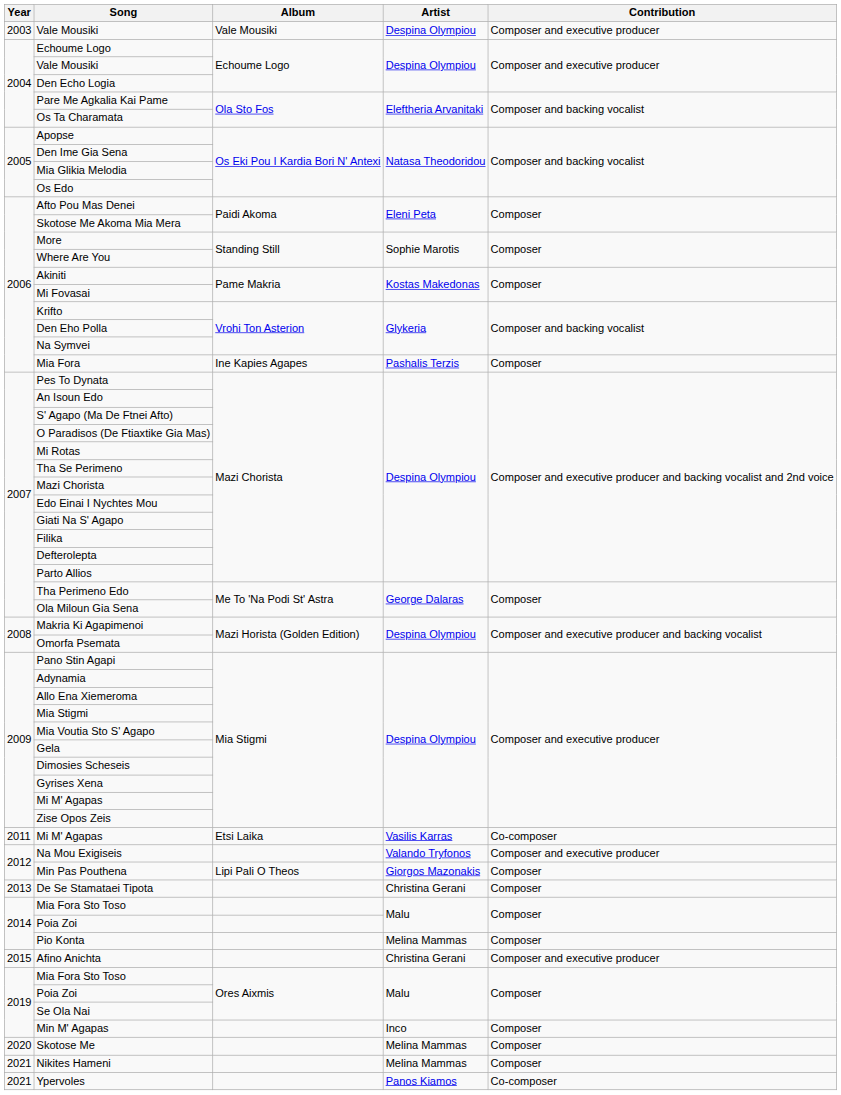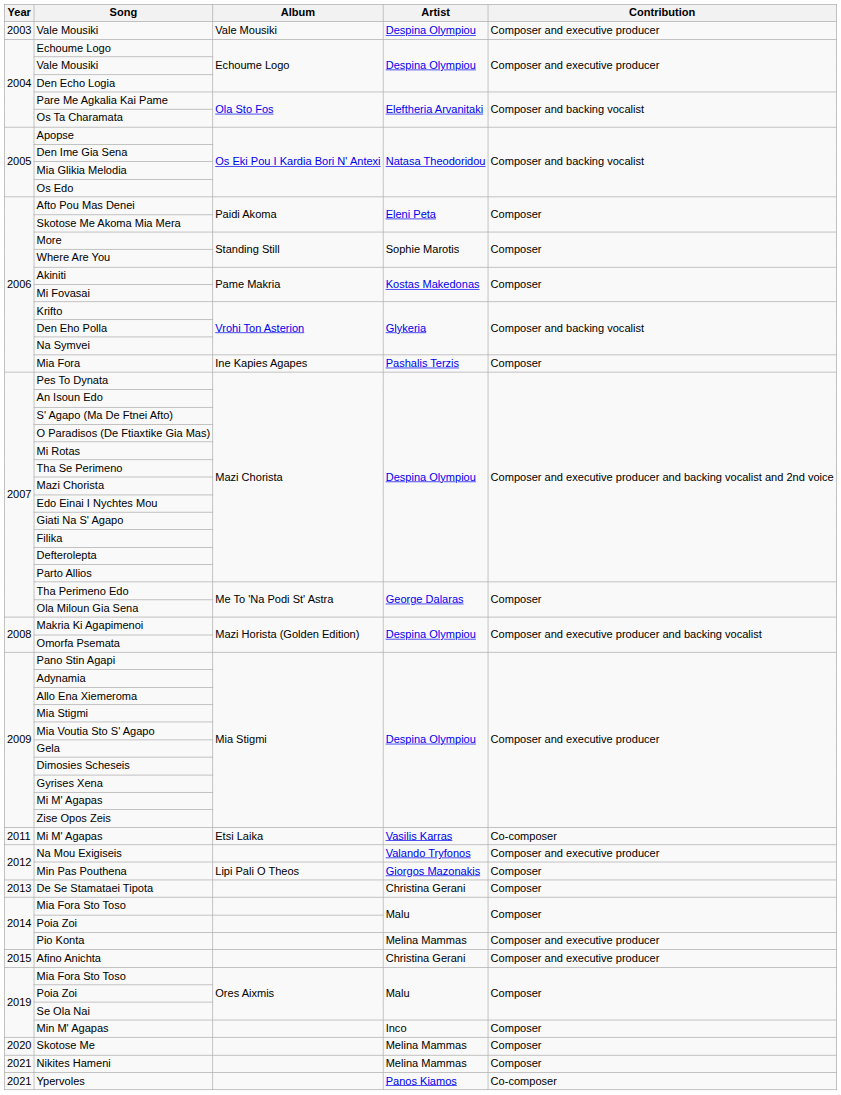 <table class="wikitable plainrowheaders">
 <tr>
 <th scope="col">Year</th>
 <th scope="col">Song</th>
 <th scope="col">Album</th>
 <th scope="col">Artist</th>
 <th scope="col">Contribution</th>
 </tr>
 <tr>
 <td>2003</td>
 <td>Vale Mousiki</td>
 <td>Vale Mousiki</td>
 <td><a href='#'>Despina Olympiou</a></td>
 <td>Composer and executive producer</td>
 </tr>
 <tr>
 <td rowspan="5">2004</td>
 <td>Echoume Logo</td>
 <td rowspan="3">Echoume Logo</td>
 <td rowspan="3"><a href='#'>Despina Olympiou</a></td>
 <td rowspan="3">Composer and executive producer</td>
 </tr>
 <tr>
 <td>Vale Mousiki</td>
 </tr>
 <tr>
 <td>Den Echo Logia</td>
 </tr>
 <tr>
 <td>Pare Me Agkalia Kai Pame</td>
 <td rowspan="2"><a href='#'>Ola Sto Fos</a></td>
 <td rowspan="2"><a href='#'>Eleftheria Arvanitaki</a></td>
 <td rowspan="2">Composer and backing vocalist</td>
 </tr>
 <tr>
 <td>Os Ta Charamata</td>
 </tr>
 <tr>
 <td rowspan="4">2005</td>
 <td>Apopse</td>
 <td rowspan="4"><a href='#'>Os Eki Pou I Kardia Bori N' Antexi</a></td>
 <td rowspan="4"><a href='#'>Natasa Theodoridou</a></td>
 <td rowspan="4">Composer and backing vocalist</td>
 </tr>
 <tr>
 <td>Den Ime Gia Sena</td>
 </tr>
 <tr>
 <td>Mia Glikia Melodia</td>
 </tr>
 <tr>
 <td>Os Edo</td>
 </tr>
 <tr>
 <td rowspan="10">2006</td>
 <td>Afto Pou Mas Denei</td>
 <td rowspan="2">Paidi Akoma</td>
 <td rowspan="2"><a href='#'>Eleni Peta</a></td>
 <td rowspan="2">Composer</td>
 </tr>
 <tr>
 <td>Skotose Me Akoma Mia Mera</td>
 </tr>
 <tr>
 <td>More</td>
 <td rowspan="2">Standing Still</td>
 <td rowspan="2">Sophie Marotis</td>
 <td rowspan="2">Composer</td>
 </tr>
 <tr>
 <td>Where Are You</td>
 </tr>
 <tr>
 <td>Akiniti</td>
 <td rowspan="2">Pame Makria</td>
 <td rowspan="2"><a href='#'>Kostas Makedonas</a></td>
 <td rowspan="2">Composer</td>
 </tr>
 <tr>
 <td>Mi Fovasai</td>
 </tr>
 <tr>
 <td>Krifto</td>
 <td rowspan="3"><a href='#'>Vrohi Ton Asterion</a></td>
 <td rowspan="3"><a href='#'>Glykeria</a></td>
 <td rowspan="3">Composer and backing vocalist</td>
 </tr>
 <tr>
 <td>Den Eho Polla</td>
 </tr>
 <tr>
 <td>Na Symvei</td>
 </tr>
 <tr>
 <td>Mia Fora</td>
 <td rowspan="1">Ine Kapies Agapes</td>
 <td rowspan="1"><a href='#'>Pashalis Terzis</a></td>
 <td rowspan="1">Composer</td>
 </tr>
 <tr>
 <td rowspan="14">2007</td>
 <td>Pes To Dynata</td>
 <td rowspan="12">Mazi Chorista</td>
 <td rowspan="12"><a href='#'>Despina Olympiou</a></td>
 <td rowspan="12">Composer and executive producer and backing vocalist and 2nd voice</td>
 </tr>
 <tr>
 <td>An Isoun Edo</td>
 </tr>
 <tr>
 <td>S' Agapo (Ma De Ftnei Afto)</td>
 </tr>
 <tr>
 <td>O Paradisos (De Ftiaxtike Gia Mas)</td>
 </tr>
 <tr>
 <td>Mi Rotas</td>
 </tr>
 <tr>
 <td>Tha Se Perimeno</td>
 </tr>
 <tr>
 <td>Mazi Chorista</td>
 </tr>
 <tr>
 <td>Edo Einai I Nychtes Mou</td>
 </tr>
 <tr>
 <td>Giati Na S' Agapo</td>
 </tr>
 <tr>
 <td>Filika</td>
 </tr>
 <tr>
 <td>Defterolepta</td>
 </tr>
 <tr>
 <td>Parto Allios</td>
 </tr>
 <tr>
 <td>Tha Perimeno Edo</td>
 <td rowspan="2">Me To 'Na Podi St' Astra</td>
 <td rowspan="2"><a href='#'>George Dalaras</a></td>
 <td rowspan="2">Composer</td>
 </tr>
 <tr>
 <td>Ola Miloun Gia Sena</td>
 </tr>
 <tr>
 <td rowspan="2">2008</td>
 <td>Makria Ki Agapimenoi</td>
 <td rowspan="2">Mazi Horista (Golden Edition)</td>
 <td rowspan="2"><a href='#'>Despina Olympiou</a></td>
 <td rowspan="2">Composer and executive producer and backing vocalist</td>
 </tr>
 <tr>
 <td>Omorfa Psemata</td>
 </tr>
 <tr>
 <td rowspan="10">2009</td>
 <td>Pano Stin Agapi</td>
 <td rowspan="10">Mia Stigmi</td>
 <td rowspan="10"><a href='#'>Despina Olympiou</a></td>
 <td rowspan="10">Composer and executive producer</td>
 </tr>
 <tr>
 <td>Adynamia</td>
 </tr>
 <tr>
 <td>Allo Ena Xiemeroma</td>
 </tr>
 <tr>
 <td>Mia Stigmi</td>
 </tr>
 <tr>
 <td>Mia Voutia Sto S' Agapo</td>
 </tr>
 <tr>
 <td>Gela</td>
 </tr>
 <tr>
 <td>Dimosies Scheseis</td>
 </tr>
 <tr>
 <td>Gyrises Xena</td>
 </tr>
 <tr>
 <td>Mi M' Agapas</td>
 </tr>
 <tr>
 <td>Zise Opos Zeis</td>
 </tr>
 <tr>
 <td>2011</td>
 <td>Mi M' Agapas</td>
 <td>Etsi Laika</td>
 <td><a href='#'>Vasilis Karras</a></td>
 <td>Co-composer</td>
 </tr>
 <tr>
 <td rowspan="2">2012</td>
 <td>Na Mou Exigiseis</td>
 <td></td>
 <td rowspan="1"><a href='#'>Valando Tryfonos</a></td>
 <td rowspan="1">Composer and executive producer</td>
 </tr>
 <tr>
 <td>Min Pas Pouthena</td>
 <td rowspan="1">Lipi Pali O Theos</td>
 <td rowspan="1"><a href='#'>Giorgos Mazonakis</a></td>
 <td rowspan="1">Composer</td>
 </tr>
 <tr>
 <td>2013</td>
 <td>De Se Stamataei Tipota</td>
 <td></td>
 <td>Christina Gerani</td>
 <td>Composer</td>
 </tr>
 <tr>
 <td rowspan="3">2014</td>
 <td>Mia Fora Sto Toso</td>
 <td></td>
 <td rowspan="2">Malu</td>
 <td rowspan="2">Composer</td>
 </tr>
 <tr>
 <td>Poia Zoi</td>
 <td></td>
 </tr>
 <tr>
 <td>Pio Konta</td>
 <td></td>
 <td rowspan="1">Melina Mammas</td>
-<td rowspan="1">Composer</td>
+<td rowspan="1">Composer and executive producer</td>
 </tr>
 <tr>
 <td>2015</td>
 <td>Afino Anichta</td>
 <td></td>
 <td>Christina Gerani</td>
 <td>Composer and executive producer</td>
 </tr>
 <tr>
 <td rowspan="4">2019</td>
 <td>Mia Fora Sto Toso</td>
 <td rowspan="3">Ores Aixmis</td>
 <td rowspan="3">Malu</td>
 <td rowspan="3">Composer</td>
 </tr>
 <tr>
 <td>Poia Zoi</td>
 </tr>
 <tr>
 <td>Se Ola Nai</td>
 </tr>
 <tr>
 <td>Min M' Agapas</td>
 <td></td>
 <td rowspan="1">Inco</td>
 <td rowspan="1">Composer</td>
 </tr>
 <tr>
 <td>2020</td>
 <td>Skotose Me</td>
 <td></td>
 <td>Melina Mammas</td>
 <td>Composer</td>
 </tr>
 <tr>
 <td>2021</td>
 <td>Nikites Hameni</td>
 <td></td>
 <td>Melina Mammas</td>
 <td>Composer</td>
 </tr>
 <tr>
 <td>2021</td>
 <td>Ypervoles</td>
 <td></td>
 <td><a href='#'>Panos Kiamos</a></td>
 <td>Co-composer</td>
 </tr>
 </table>
